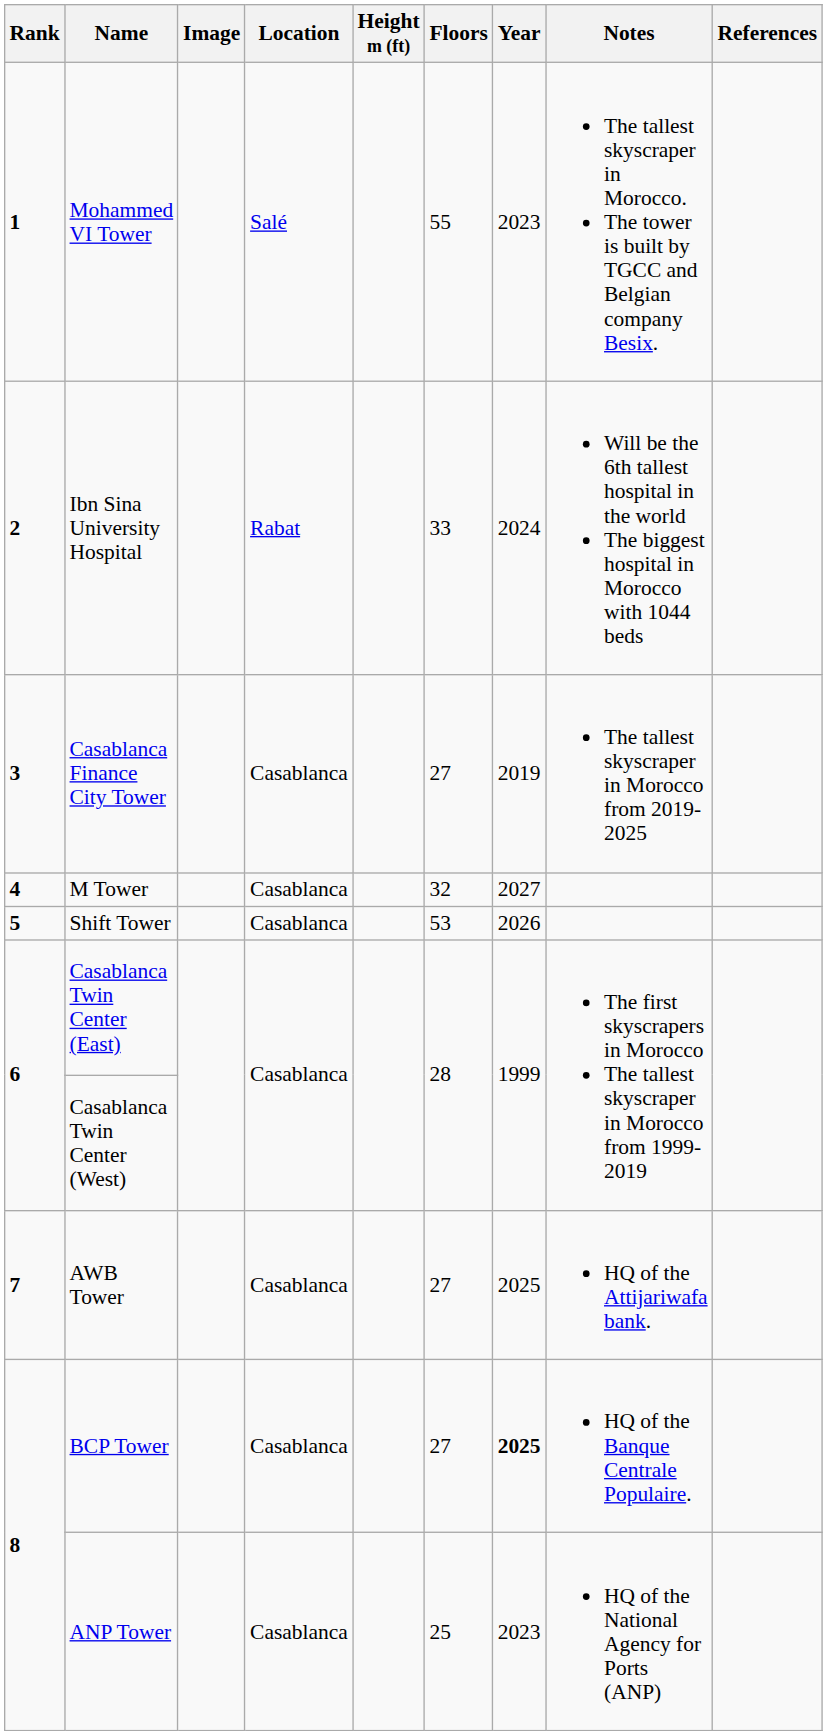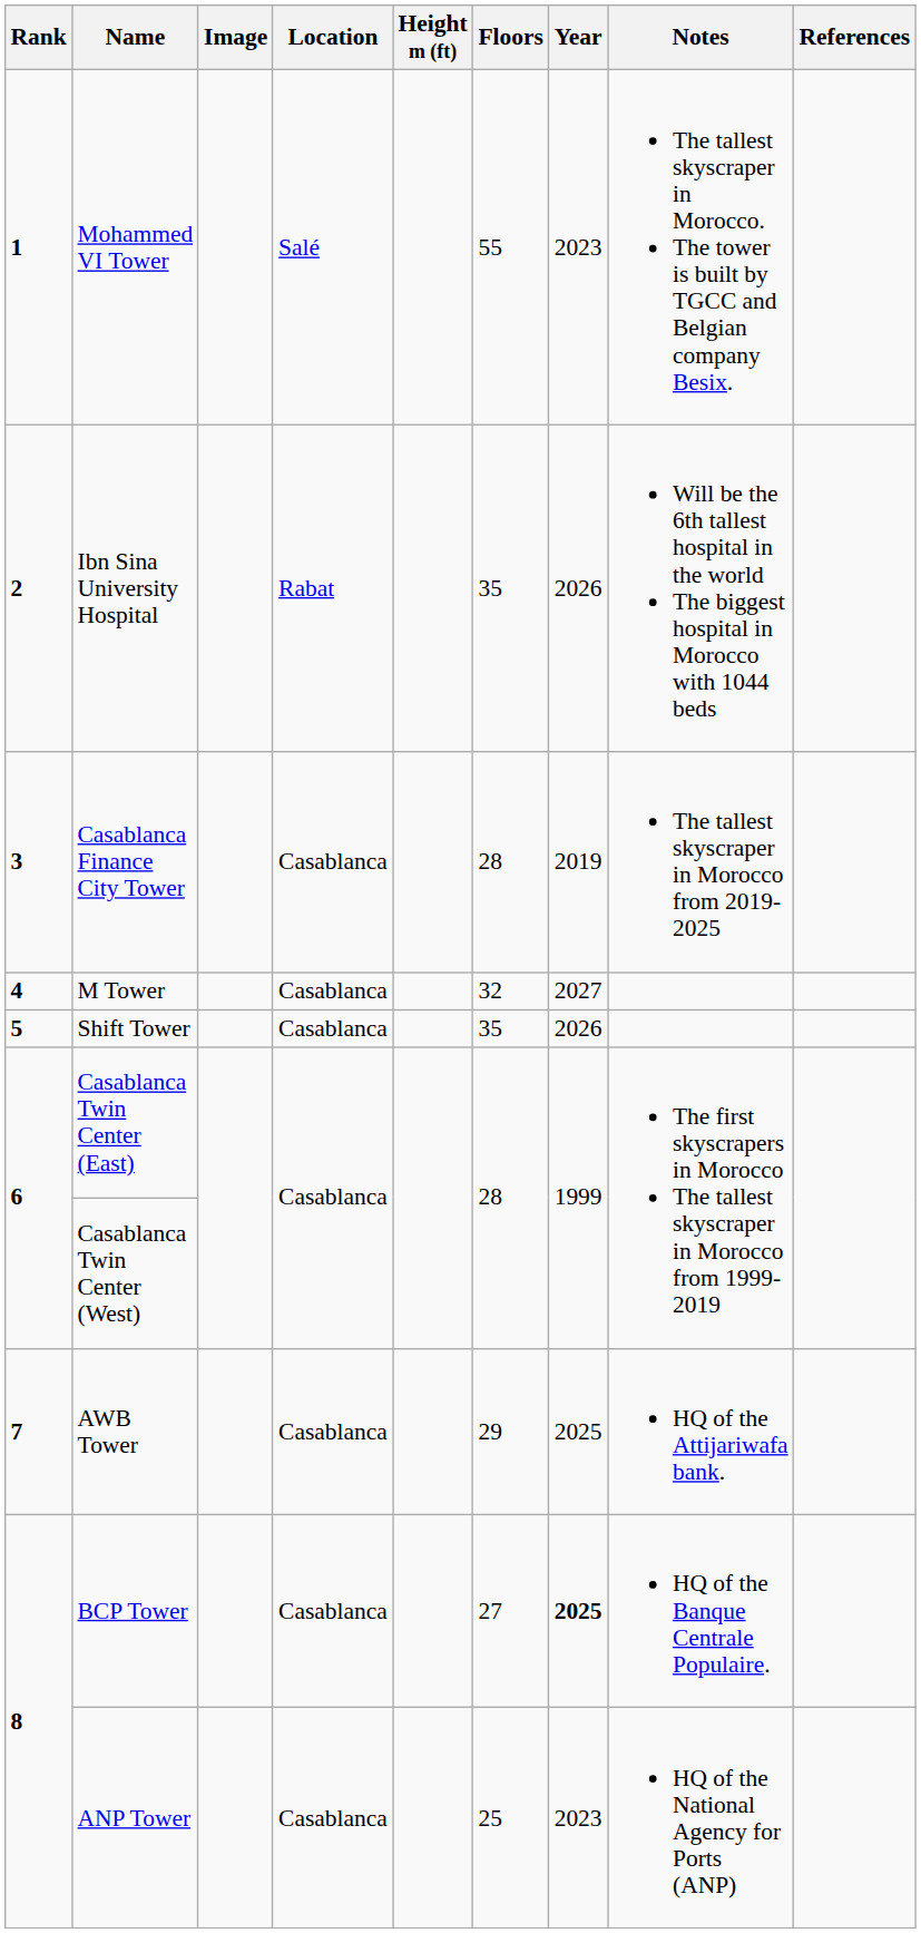 <table class="wikitable sortable wikitable defaultcenter">
 <tr>
 <th>Rank</th>
 <th>Name</th>
 <th>Image</th>
 <th>Location</th>
 <th>Height<br><small>m (ft)</small></th>
 <th>Floors</th>
 <th>Year</th>
 <th>Notes</th>
 <th>References</th>
 </tr>
 <tr>
 <td><strong>1</strong></td>
 <td><a href='#'>Mohammed VI Tower</a></td>
 <td></td>
 <td><a href='#'>Salé</a></td>
 <td></td>
 <td>55</td>
 <td>2023</td>
 <td><br><ul><li>The tallest skyscraper in Morocco.</li><li>The tower is built by TGCC and Belgian company <a href='#'>Besix</a>.</li></ul></td>
 <td></td>
 </tr>
 <tr>
 <td><strong>2</strong></td>
 <td>Ibn Sina University Hospital</td>
 <td></td>
 <td><a href='#'>Rabat</a></td>
 <td></td>
-<td>33</td>
-<td>2024</td>
+<td>35</td>
+<td>2026</td>
 <td><br><ul><li>Will be the 6th tallest hospital in the world</li><li>The biggest hospital in Morocco with 1044 beds</li></ul></td>
 <td></td>
 </tr>
 <tr>
 <td><strong>3</strong></td>
 <td><a href='#'>Casablanca Finance City Tower</a></td>
 <td></td>
 <td>Casablanca</td>
 <td></td>
-<td>27</td>
+<td>28</td>
 <td>2019</td>
 <td><br><ul><li>The tallest skyscraper in Morocco from 2019-2025</li></ul></td>
 <td></td>
 </tr>
 <tr>
 <td><strong>4</strong></td>
 <td>M Tower</td>
 <td></td>
 <td>Casablanca</td>
 <td></td>
 <td>32</td>
 <td>2027</td>
 <td></td>
 <td></td>
 </tr>
 <tr>
 <td><strong>5</strong></td>
 <td>Shift Tower</td>
 <td></td>
 <td>Casablanca</td>
 <td></td>
-<td>53</td>
+<td>35</td>
 <td>2026</td>
 <td></td>
 <td></td>
 </tr>
 <tr>
 <td rowspan="2"><strong>6</strong></td>
 <td><a href='#'>Casablanca Twin Center (East)</a></td>
 <td rowspan="2"></td>
 <td rowspan="2">Casablanca</td>
 <td rowspan="2"></td>
 <td rowspan="2">28</td>
 <td rowspan="2">1999</td>
 <td rowspan="2"><br><ul><li>The first skyscrapers in Morocco</li><li>The tallest skyscraper in Morocco from 1999-2019</li></ul></td>
 <td rowspan="2"></td>
 </tr>
 <tr>
 <td>Casablanca Twin Center (West)</td>
 </tr>
 <tr>
 <td><strong>7</strong></td>
 <td>AWB Tower</td>
 <td></td>
 <td>Casablanca</td>
 <td></td>
-<td>27</td>
+<td>29</td>
 <td>2025</td>
 <td><br><ul><li>HQ of the <a href='#'>Attijariwafa bank</a>.</li></ul></td>
 <td></td>
 </tr>
 <tr>
 <td rowspan="2"><strong>8</strong></td>
 <td><a href='#'>BCP Tower</a></td>
 <td></td>
 <td>Casablanca</td>
 <td></td>
 <td>27</td>
 <td><strong>2025</strong></td>
 <td><br><ul><li>HQ of the <a href='#'>Banque Centrale Populaire</a>.</li></ul></td>
 <td></td>
 </tr>
 <tr>
 <td><a href='#'>ANP Tower</a></td>
 <td></td>
 <td>Casablanca</td>
 <td></td>
 <td>25</td>
 <td>2023</td>
 <td><br><ul><li>HQ of the National Agency for Ports (ANP)</li></ul></td>
 <td></td>
 </tr>
 </table>
